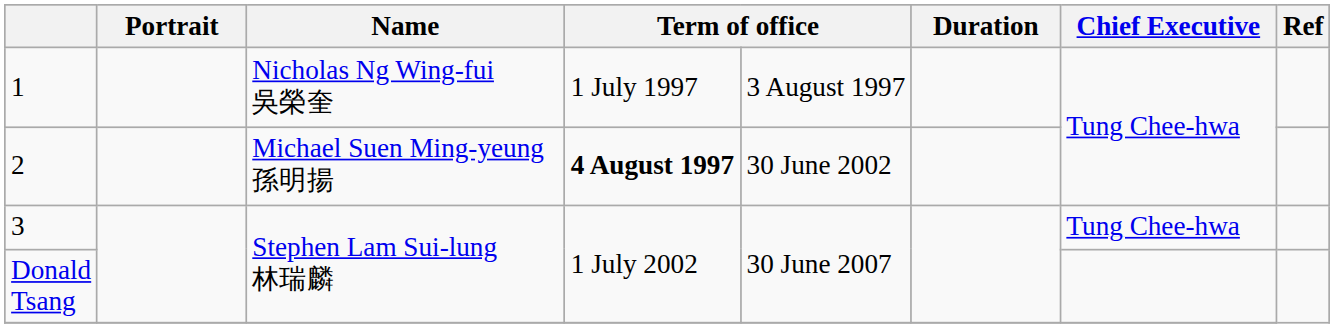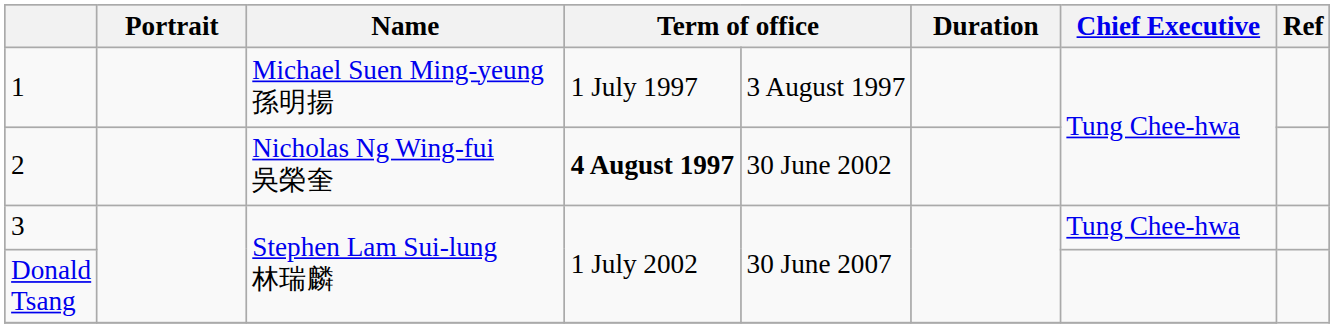 <table class="wikitable"  style="text-align:left">
 <tr>
 <th width=10px></th>
 <th width=80px>Portrait</th>
 <th width=180px>Name</th>
 <th width=180px colspan=2>Term of office</th>
 <th width=80px>Duration</th>
 <th width=120px><a href='#'>Chief Executive</a></th>
 <th>Ref</th>
 </tr>
 <tr>
 <td bgcolor=>1</td>
 <td></td>
-<td><a href='#'>Nicholas Ng Wing-fui</a><br>吳榮奎</td>
+<td><a href='#'>Michael Suen Ming-yeung</a><br>孫明揚</td>
 <td>1 July 1997</td>
 <td>3 August 1997</td>
 <td></td>
 <td rowspan="2"><a href='#'>Tung Chee-hwa</a><br></td>
 <td></td>
 </tr>
 <tr>
 <td bgcolor=>2</td>
 <td></td>
-<td><a href='#'>Michael Suen Ming-yeung</a><br>孫明揚</td>
+<td><a href='#'>Nicholas Ng Wing-fui</a><br>吳榮奎</td>
 <td><strong>4 August 1997</strong></td>
 <td>30 June 2002</td>
 <td></td>
 <td></td>
 </tr>
 <tr>
 <td bgcolor=>3</td>
 <td rowspan=2></td>
 <td rowspan=2><a href='#'>Stephen Lam Sui-lung</a><br>林瑞麟</td>
 <td rowspan=2>1 July 2002</td>
 <td rowspan=2>30 June 2007</td>
 <td rowspan=2></td>
 <td><a href='#'>Tung Chee-hwa</a><br></td>
 <td></td>
 </tr>
 <tr>
 <td><a href='#'>Donald Tsang</a><br></td>
 <td></td>
 </tr>
 <tr>
 </tr>
 </table>
